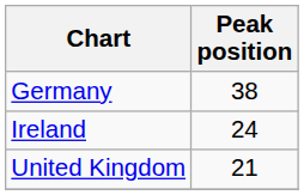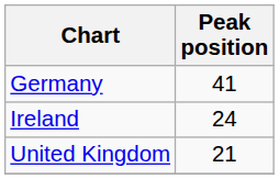 <table class="wikitable sortable">
 <tr>
 <th align="center">Chart</th>
 <th align="center">Peak<br>position</th>
 </tr>
 <tr>
 <td align="left"><a href='#'>Germany</a></td>
-<td align="center">38</td>
+<td align="center">41</td>
 </tr>
 <tr>
 <td align="left"><a href='#'>Ireland</a></td>
 <td align="center">24</td>
 </tr>
 <tr>
 <td align="left"><a href='#'>United Kingdom</a></td>
 <td align="center">21</td>
 </tr>
 <tr>
 </tr>
 </table>
